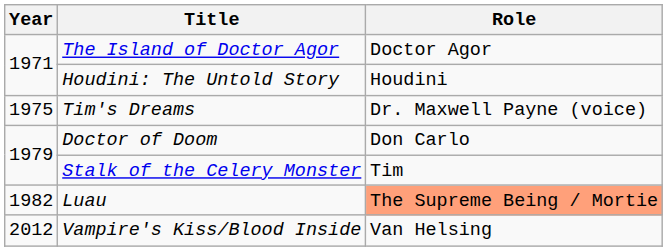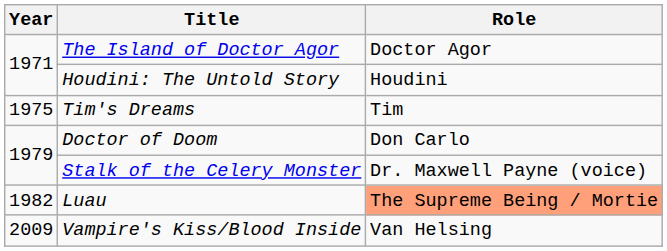 <table class="wikitable">
 <tr>
 <th>Year</th>
 <th>Title</th>
 <th>Role</th>
 </tr>
 <tr>
 <td rowspan="2">1971</td>
 <td scope="row"><em><a href='#'>The Island of Doctor Agor</a></em></td>
 <td>Doctor Agor</td>
 </tr>
 <tr>
 <td scope="row"><em>Houdini: The Untold Story</em></td>
 <td>Houdini</td>
 </tr>
 <tr>
 <td>1975</td>
 <td scope="row"><em>Tim's Dreams</em></td>
-<td>Dr. Maxwell Payne (voice)</td>
+<td>Tim</td>
 </tr>
 <tr>
 <td rowspan=2>1979</td>
 <td scope="row"><em>Doctor of Doom</em></td>
 <td>Don Carlo</td>
 </tr>
 <tr>
 <td scope="row"><em><a href='#'>Stalk of the Celery Monster</a></em></td>
-<td>Tim</td>
+<td>Dr. Maxwell Payne (voice)</td>
 </tr>
 <tr>
 <td>1982</td>
 <td scope="row"><em>Luau</em></td>
 <td style="background: lightsalmon;">The Supreme Being / Mortie</td>
 </tr>
 <tr>
-<td>2012</td>
+<td>2009</td>
 <td scope="row"><em>Vampire's Kiss/Blood Inside</em></td>
 <td>Van Helsing</td>
 </tr>
 </table>
